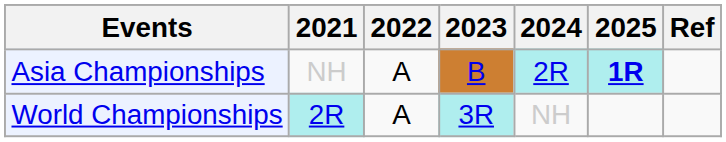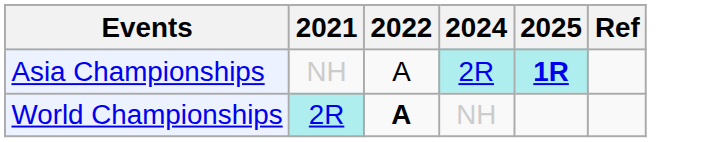 <table style='font-size: 90%; text-align:center;' class='wikitable'>
 <tr>
 <th>Events</th>
 <th>2021</th>
 <th>2022</th>
-<th>2023</th>
 <th>2024</th>
 <th>2025</th>
 <th>Ref</th>
 </tr>
 <tr>
 <td bgcolor="#ECF2FF"; align="left"><a href='#'>Asia Championships</a></td>
 <td style=color:#ccc>NH</td>
 <td>A</td>
-<td bgcolor=CD7F32><a href='#'>B</a></td>
 <td bgcolor=AFEEEE><a href='#'>2R</a></td>
 <td bgcolor=AFEEEE><strong><a href='#'>1R</a></strong></td>
 <td></td>
 </tr>
 <tr>
 <td bgcolor="#ECF2FF"; align="left"><a href='#'>World Championships</a></td>
 <td bgcolor=AFEEEE><a href='#'>2R</a></td>
-<td>A</td>
-<td bgcolor=AFEEEE><a href='#'>3R</a></td>
+<td><strong>A</strong></td>
 <td style=color:#ccc>NH</td>
 <td></td>
 <td></td>
 </tr>
 </table>
